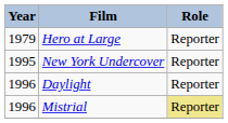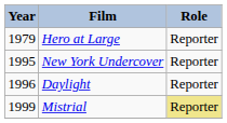 <table class="wikitable" style="font-size:95%;">
 <tr style="text-align:center;">
 <th style="background:#B0C4DE;">Year</th>
 <th style="background:#B0C4DE;">Film</th>
 <th style="background:#B0C4DE;">Role</th>
 </tr>
 <tr>
 <td>1979</td>
 <td><em><a href='#'>Hero at Large</a></em></td>
 <td>Reporter</td>
 </tr>
 <tr>
 <td>1995</td>
 <td><em><a href='#'>New York Undercover</a></em></td>
 <td>Reporter</td>
 </tr>
 <tr>
 <td>1996</td>
 <td><em><a href='#'>Daylight</a></em></td>
 <td>Reporter</td>
 </tr>
 <tr>
-<td>1996</td>
+<td>1999</td>
 <td><em><a href='#'>Mistrial</a></em></td>
 <td style="background: khaki;">Reporter</td>
 </tr>
 <tr>
 </tr>
 </table>
